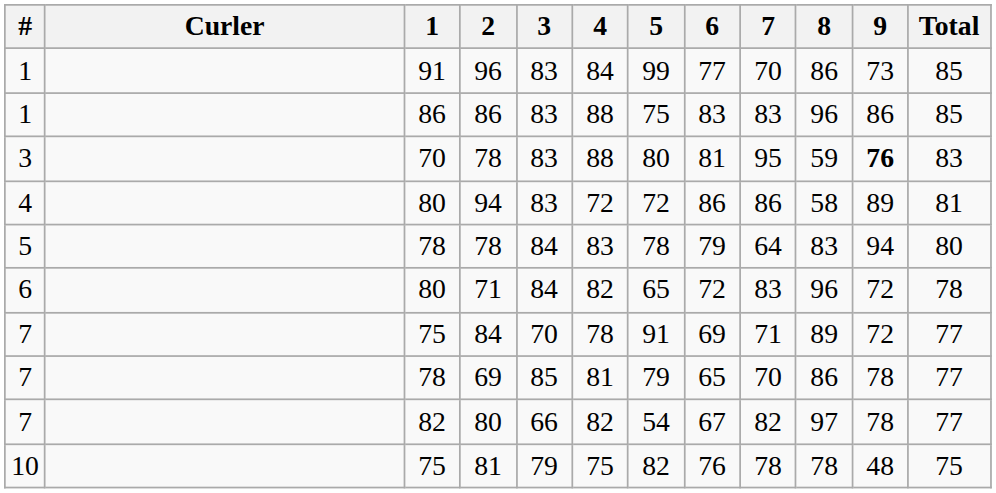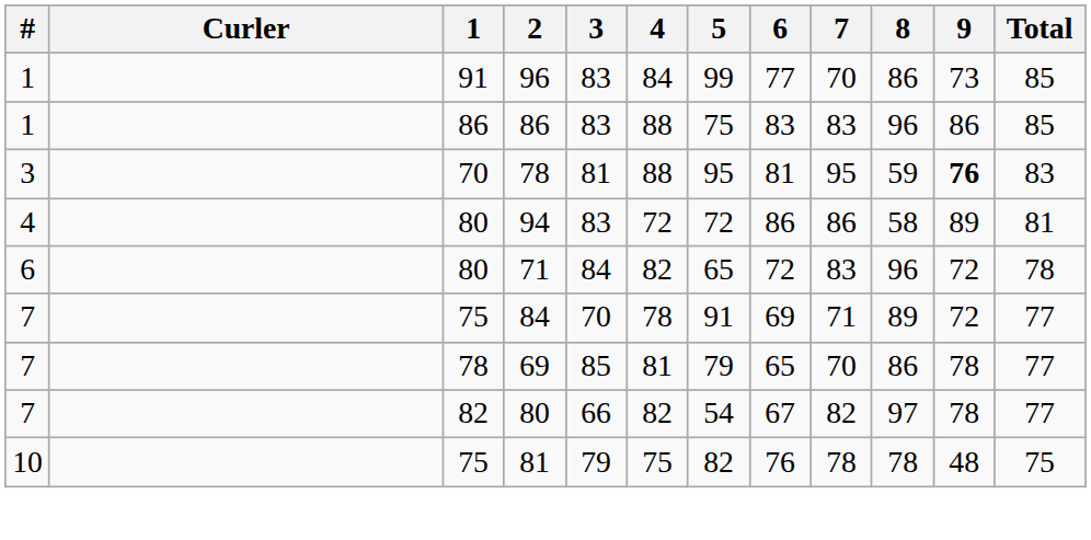 <table class="wikitable sortable" style="text-align:center">
 <tr>
 <th>#</th>
 <th width=200>Curler</th>
 <th width=25>1</th>
 <th width=25>2</th>
 <th width=25>3</th>
 <th width=25>4</th>
 <th width=25>5</th>
 <th width=25>6</th>
 <th width=25>7</th>
 <th width=25>8</th>
 <th width=25>9</th>
 <th width=40>Total</th>
 </tr>
 <tr>
 <td>1</td>
 <td align=left></td>
 <td>91</td>
 <td>96</td>
 <td>83</td>
 <td>84</td>
 <td>99</td>
 <td>77</td>
 <td>70</td>
 <td>86</td>
 <td>73</td>
 <td>85</td>
 </tr>
 <tr>
 <td>1</td>
 <td align=left></td>
 <td>86</td>
 <td>86</td>
 <td>83</td>
 <td>88</td>
 <td>75</td>
 <td>83</td>
 <td>83</td>
 <td>96</td>
 <td>86</td>
 <td>85</td>
 </tr>
 <tr>
 <td>3</td>
 <td align=left></td>
 <td>70</td>
 <td>78</td>
-<td>83</td>
+<td>81</td>
 <td>88</td>
-<td>80</td>
+<td>95</td>
 <td>81</td>
 <td>95</td>
 <td>59</td>
 <td><strong>76</strong></td>
 <td>83</td>
 </tr>
 <tr>
 <td>4</td>
 <td align=left></td>
 <td>80</td>
 <td>94</td>
 <td>83</td>
 <td>72</td>
 <td>72</td>
 <td>86</td>
 <td>86</td>
 <td>58</td>
 <td>89</td>
 <td>81</td>
-</tr>
-<tr>
-<td>5</td>
-<td align=left></td>
-<td>78</td>
-<td>78</td>
-<td>84</td>
-<td>83</td>
-<td>78</td>
-<td>79</td>
-<td>64</td>
-<td>83</td>
-<td>94</td>
-<td>80</td>
 </tr>
 <tr>
 <td>6</td>
 <td align=left></td>
 <td>80</td>
 <td>71</td>
 <td>84</td>
 <td>82</td>
 <td>65</td>
 <td>72</td>
 <td>83</td>
 <td>96</td>
 <td>72</td>
 <td>78</td>
 </tr>
 <tr>
 <td>7</td>
 <td align=left></td>
 <td>75</td>
 <td>84</td>
 <td>70</td>
 <td>78</td>
 <td>91</td>
 <td>69</td>
 <td>71</td>
 <td>89</td>
 <td>72</td>
 <td>77</td>
 </tr>
 <tr>
 <td>7</td>
 <td align=left></td>
 <td>78</td>
 <td>69</td>
 <td>85</td>
 <td>81</td>
 <td>79</td>
 <td>65</td>
 <td>70</td>
 <td>86</td>
 <td>78</td>
 <td>77</td>
 </tr>
 <tr>
 <td>7</td>
 <td align=left></td>
 <td>82</td>
 <td>80</td>
 <td>66</td>
 <td>82</td>
 <td>54</td>
 <td>67</td>
 <td>82</td>
 <td>97</td>
 <td>78</td>
 <td>77</td>
 </tr>
 <tr>
 <td>10</td>
 <td align=left></td>
 <td>75</td>
 <td>81</td>
 <td>79</td>
 <td>75</td>
 <td>82</td>
 <td>76</td>
 <td>78</td>
 <td>78</td>
 <td>48</td>
 <td>75</td>
 </tr>
 </table>
